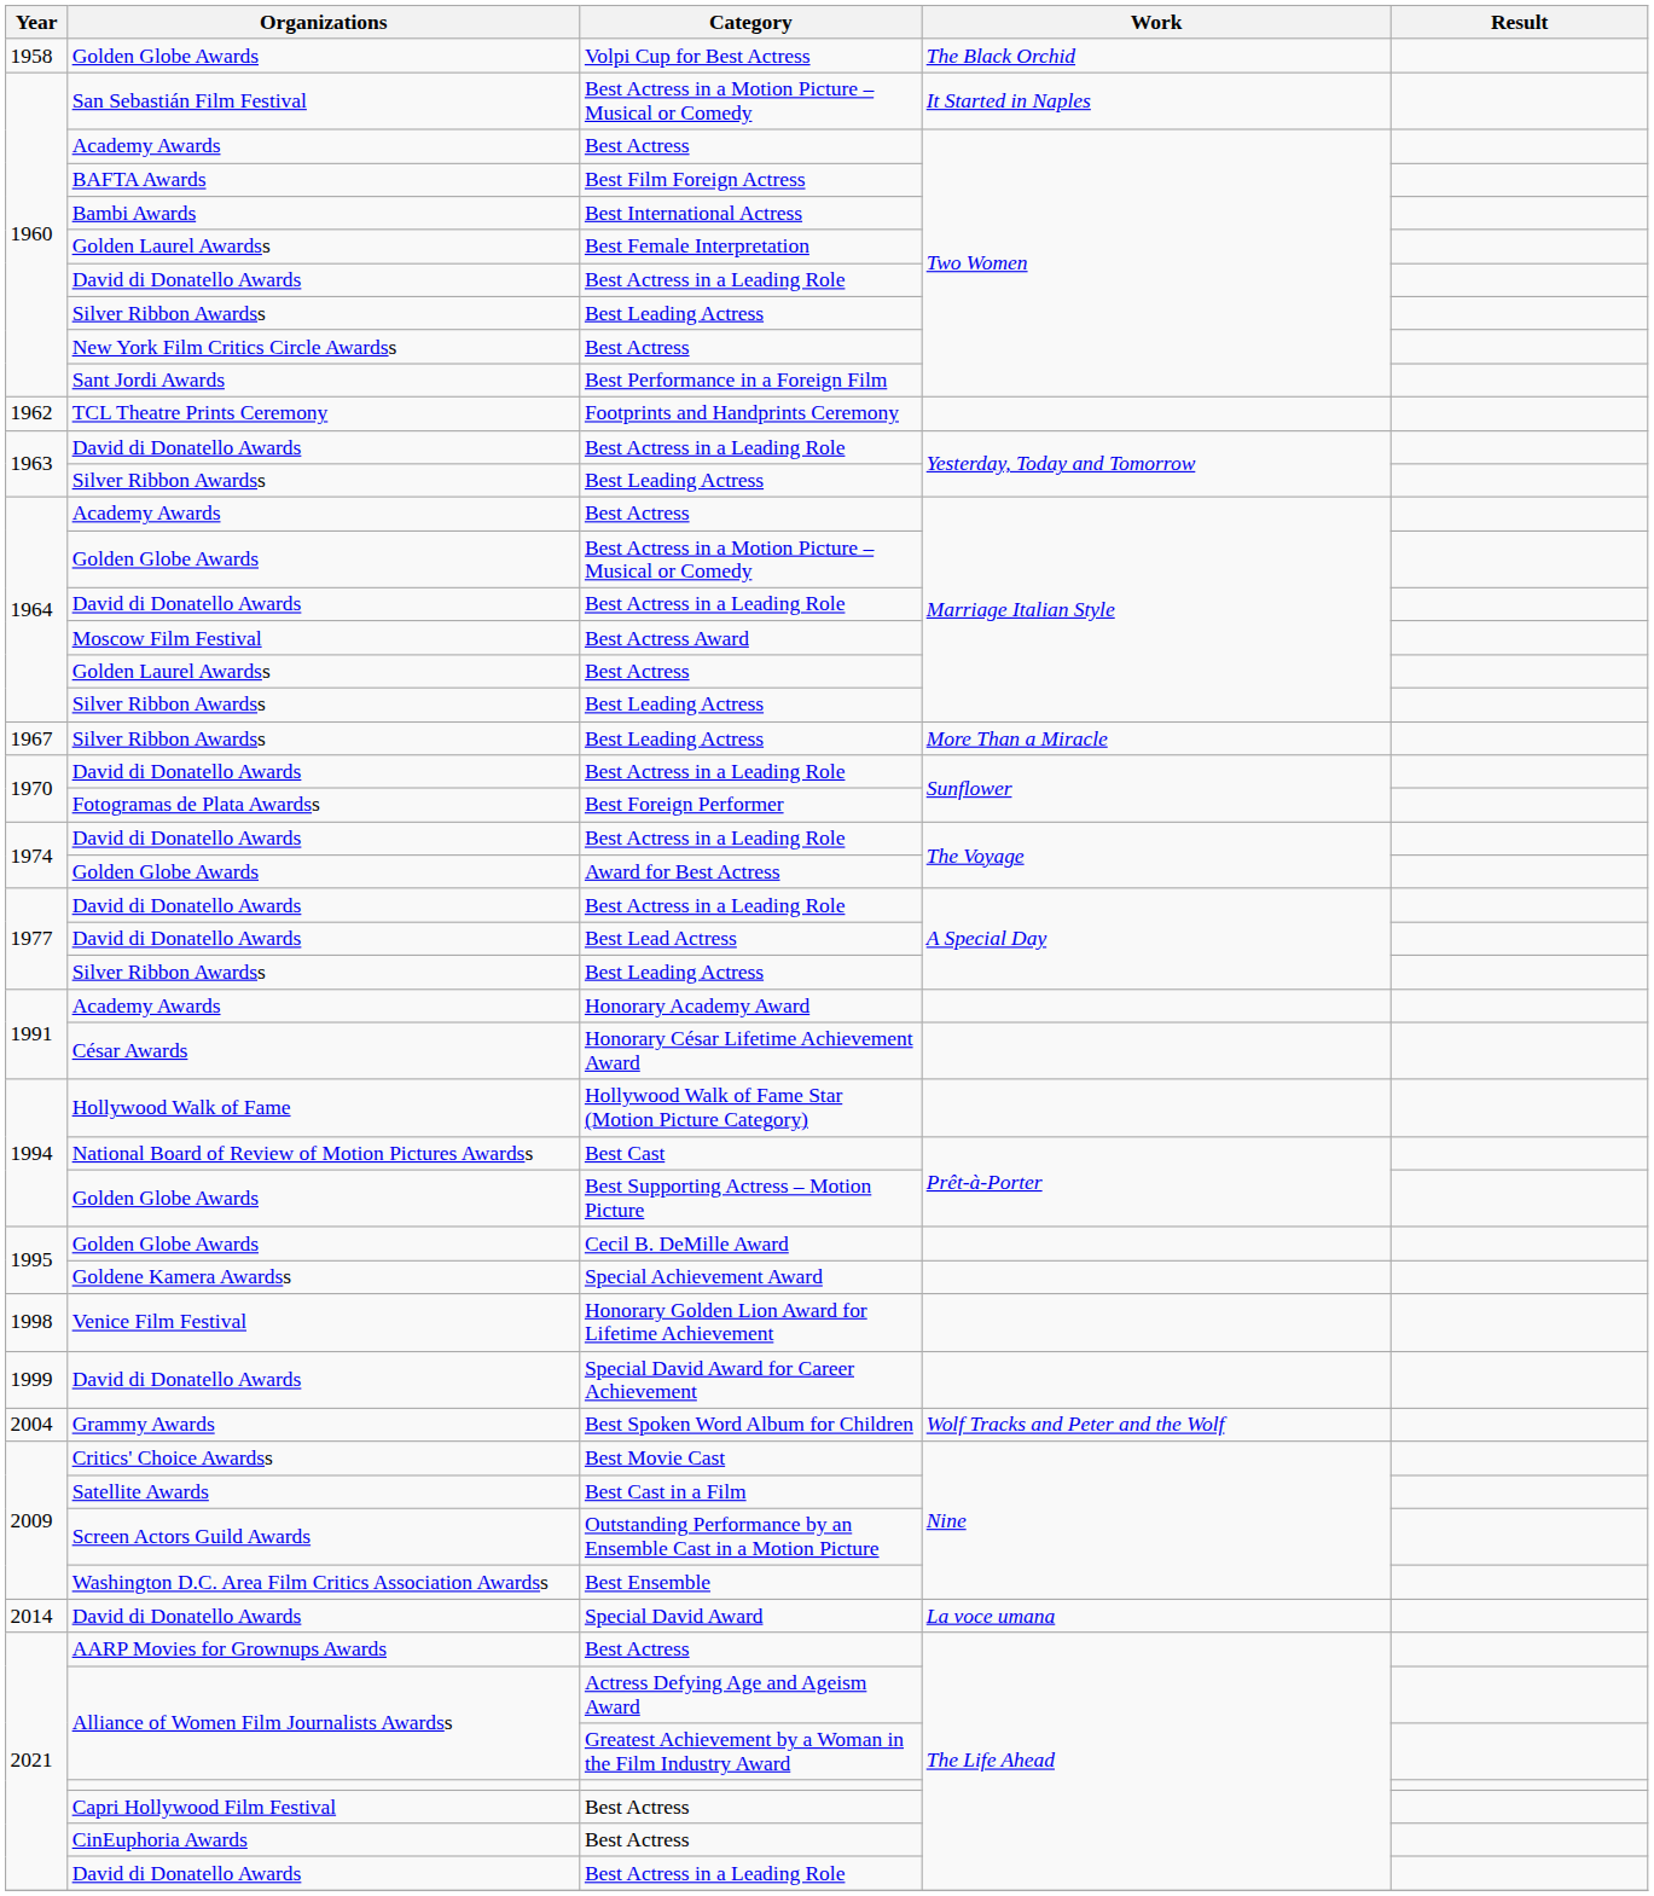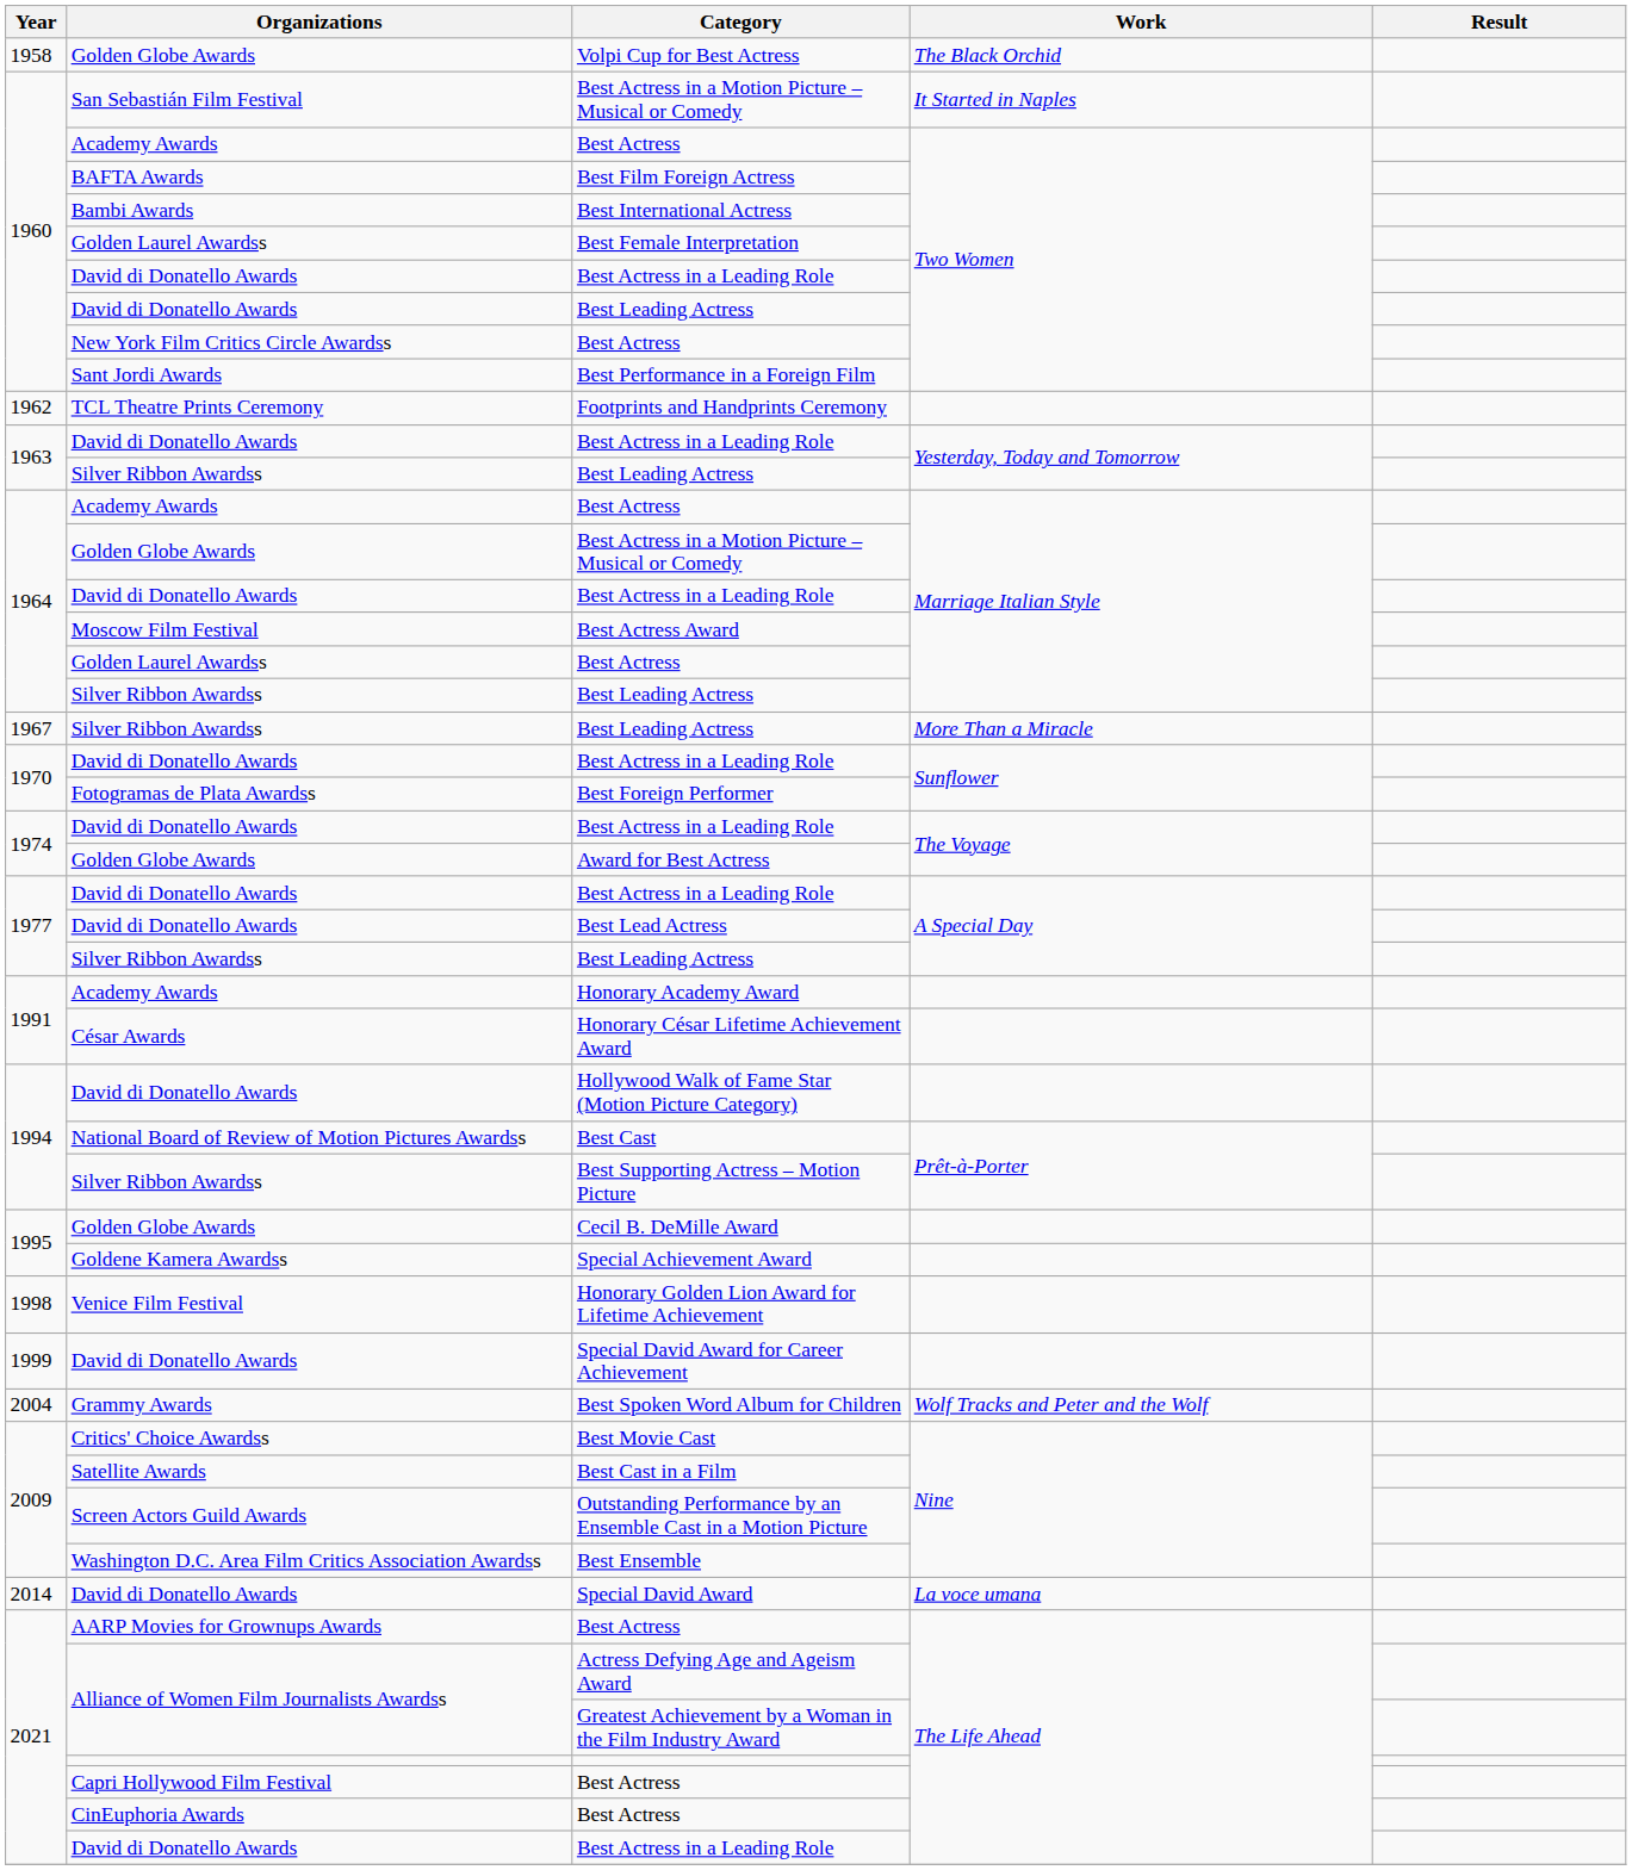 <table class="wikitable sortable">
 <tr>
 <th width=2%>Year</th>
 <th width=24%>Organizations</th>
 <th width=16%>Category</th>
 <th width=22%>Work</th>
 <th width=12%>Result</th>
 </tr>
 <tr>
 <td>1958</td>
 <td><a href='#'>Golden Globe Awards</a></td>
 <td><a href='#'>Volpi Cup for Best Actress</a></td>
 <td><em><a href='#'>The Black Orchid</a></em></td>
 <td></td>
 </tr>
 <tr>
 <td rowspan=9>1960</td>
 <td><a href='#'>San Sebastián Film Festival</a></td>
 <td><a href='#'>Best Actress in a Motion Picture – Musical or Comedy</a></td>
 <td><em><a href='#'>It Started in Naples</a></em></td>
 <td></td>
 </tr>
 <tr>
 <td><a href='#'>Academy Awards</a></td>
 <td><a href='#'>Best Actress</a></td>
 <td rowspan=8><em><a href='#'>Two Women</a></em></td>
 <td></td>
 </tr>
 <tr>
 <td><a href='#'>BAFTA Awards</a></td>
 <td><a href='#'>Best Film Foreign Actress</a></td>
 <td></td>
 </tr>
 <tr>
 <td><a href='#'>Bambi Awards</a></td>
 <td><a href='#'>Best International Actress</a></td>
 <td></td>
 </tr>
 <tr>
 <td><a href='#'>Golden Laurel Awards</a>s</td>
 <td><a href='#'>Best Female Interpretation</a></td>
 <td></td>
 </tr>
 <tr>
 <td><a href='#'>David di Donatello Awards</a></td>
 <td><a href='#'>Best Actress in a Leading Role</a></td>
 <td></td>
 </tr>
 <tr>
-<td><a href='#'>Silver Ribbon Awards</a>s</td>
+<td><a href='#'>David di Donatello Awards</a></td>
 <td><a href='#'>Best Leading Actress</a></td>
 <td></td>
 </tr>
 <tr>
 <td><a href='#'>New York Film Critics Circle Awards</a>s</td>
 <td><a href='#'>Best Actress</a></td>
 <td></td>
 </tr>
 <tr>
 <td><a href='#'>Sant Jordi Awards</a></td>
 <td><a href='#'>Best Performance in a Foreign Film</a></td>
 <td></td>
 </tr>
 <tr>
 <td>1962</td>
 <td><a href='#'>TCL Theatre Prints Ceremony</a></td>
 <td><a href='#'>Footprints and Handprints Ceremony</a></td>
 <td></td>
 <td></td>
 </tr>
 <tr>
 <td rowspan=2>1963</td>
 <td><a href='#'>David di Donatello Awards</a></td>
 <td><a href='#'>Best Actress in a Leading Role</a></td>
 <td rowspan=2><em><a href='#'>Yesterday, Today and Tomorrow</a></em></td>
 <td></td>
 </tr>
 <tr>
 <td><a href='#'>Silver Ribbon Awards</a>s</td>
 <td><a href='#'>Best Leading Actress</a></td>
 <td></td>
 </tr>
 <tr>
 <td rowspan=6>1964</td>
 <td><a href='#'>Academy Awards</a></td>
 <td><a href='#'>Best Actress</a></td>
 <td rowspan=6><em><a href='#'>Marriage Italian Style</a></em></td>
 <td></td>
 </tr>
 <tr>
 <td><a href='#'>Golden Globe Awards</a></td>
 <td><a href='#'>Best Actress in a Motion Picture – Musical or Comedy</a></td>
 <td></td>
 </tr>
 <tr>
 <td><a href='#'>David di Donatello Awards</a></td>
 <td><a href='#'>Best Actress in a Leading Role</a></td>
 <td></td>
 </tr>
 <tr>
 <td><a href='#'>Moscow Film Festival</a></td>
 <td><a href='#'>Best Actress Award</a></td>
 <td></td>
 </tr>
 <tr>
 <td><a href='#'>Golden Laurel Awards</a>s</td>
 <td><a href='#'>Best Actress</a></td>
 <td></td>
 </tr>
 <tr>
 <td><a href='#'>Silver Ribbon Awards</a>s</td>
 <td><a href='#'>Best Leading Actress</a></td>
 <td></td>
 </tr>
 <tr>
 <td>1967</td>
 <td><a href='#'>Silver Ribbon Awards</a>s</td>
 <td><a href='#'>Best Leading Actress</a></td>
 <td><em><a href='#'>More Than a Miracle</a></em></td>
 <td></td>
 </tr>
 <tr>
 <td rowspan=2>1970</td>
 <td><a href='#'>David di Donatello Awards</a></td>
 <td><a href='#'>Best Actress in a Leading Role</a></td>
 <td rowspan=2><em><a href='#'>Sunflower</a></em></td>
 <td></td>
 </tr>
 <tr>
 <td><a href='#'>Fotogramas de Plata Awards</a>s</td>
 <td><a href='#'>Best Foreign Performer</a></td>
 <td></td>
 </tr>
 <tr>
 <td rowspan=2>1974</td>
 <td><a href='#'>David di Donatello Awards</a></td>
 <td><a href='#'>Best Actress in a Leading Role</a></td>
 <td rowspan=2><em><a href='#'>The Voyage</a></em></td>
 <td></td>
 </tr>
 <tr>
 <td><a href='#'>Golden Globe Awards</a></td>
 <td><a href='#'>Award for Best Actress</a></td>
 <td></td>
 </tr>
 <tr>
 <td rowspan=3>1977</td>
 <td><a href='#'>David di Donatello Awards</a></td>
 <td><a href='#'>Best Actress in a Leading Role</a></td>
 <td rowspan=3><em><a href='#'>A Special Day</a></em></td>
 <td></td>
 </tr>
 <tr>
 <td><a href='#'>David di Donatello Awards</a></td>
 <td><a href='#'>Best Lead Actress</a></td>
 <td></td>
 </tr>
 <tr>
 <td><a href='#'>Silver Ribbon Awards</a>s</td>
 <td><a href='#'>Best Leading Actress</a></td>
 <td></td>
 </tr>
 <tr>
 <td rowspan=2>1991</td>
 <td><a href='#'>Academy Awards</a></td>
 <td><a href='#'>Honorary Academy Award</a></td>
 <td></td>
 <td></td>
 </tr>
 <tr>
 <td><a href='#'>César Awards</a></td>
 <td><a href='#'>Honorary César Lifetime Achievement Award</a></td>
 <td></td>
 <td></td>
 </tr>
 <tr>
 <td rowspan=3>1994</td>
-<td><a href='#'>Hollywood Walk of Fame</a></td>
+<td><a href='#'>David di Donatello Awards</a></td>
 <td><a href='#'>Hollywood Walk of Fame Star (Motion Picture Category)</a></td>
 <td></td>
 <td></td>
 </tr>
 <tr>
 <td><a href='#'>National Board of Review of Motion Pictures Awards</a>s</td>
 <td><a href='#'>Best Cast</a></td>
 <td rowspan=2><em><a href='#'>Prêt-à-Porter</a></em></td>
 <td></td>
 </tr>
 <tr>
-<td><a href='#'>Golden Globe Awards</a></td>
+<td><a href='#'>Silver Ribbon Awards</a>s</td>
 <td><a href='#'>Best Supporting Actress – Motion Picture</a></td>
 <td></td>
 </tr>
 <tr>
 <td rowspan=2>1995</td>
 <td><a href='#'>Golden Globe Awards</a></td>
 <td><a href='#'>Cecil B. DeMille Award</a></td>
 <td></td>
 <td></td>
 </tr>
 <tr>
 <td><a href='#'>Goldene Kamera Awards</a>s</td>
 <td><a href='#'>Special Achievement Award</a></td>
 <td></td>
 <td></td>
 </tr>
 <tr>
 <td>1998</td>
 <td><a href='#'>Venice Film Festival</a></td>
 <td><a href='#'>Honorary Golden Lion Award for Lifetime Achievement</a></td>
 <td></td>
 <td></td>
 </tr>
 <tr>
 <td>1999</td>
 <td><a href='#'>David di Donatello Awards</a></td>
 <td><a href='#'>Special David Award for Career Achievement</a></td>
 <td></td>
 <td></td>
 </tr>
 <tr>
 <td rowspan=1>2004</td>
 <td><a href='#'>Grammy Awards</a></td>
 <td><a href='#'>Best Spoken Word Album for Children</a></td>
 <td rowspan=1><em><a href='#'>Wolf Tracks and Peter and the Wolf</a></em></td>
 <td></td>
 </tr>
 <tr>
 <td rowspan=4>2009</td>
 <td><a href='#'>Critics' Choice Awards</a>s</td>
 <td><a href='#'>Best Movie Cast</a></td>
 <td rowspan=4><em><a href='#'>Nine</a></em></td>
 <td></td>
 </tr>
 <tr>
 <td><a href='#'>Satellite Awards</a></td>
 <td><a href='#'>Best Cast in a Film</a></td>
 <td></td>
 </tr>
 <tr>
 <td><a href='#'>Screen Actors Guild Awards</a></td>
 <td><a href='#'>Outstanding Performance by an Ensemble Cast in a Motion Picture</a></td>
 <td></td>
 </tr>
 <tr>
 <td><a href='#'>Washington D.C. Area Film Critics Association Awards</a>s</td>
 <td><a href='#'>Best Ensemble</a></td>
 <td></td>
 </tr>
 <tr>
 <td>2014</td>
 <td><a href='#'>David di Donatello Awards</a></td>
 <td><a href='#'>Special David Award</a></td>
 <td><em><a href='#'>La voce umana</a></em></td>
 <td></td>
 </tr>
 <tr>
 <td rowspan=7>2021</td>
 <td><a href='#'>AARP Movies for Grownups Awards</a></td>
 <td><a href='#'>Best Actress</a></td>
 <td rowspan=7><em><a href='#'>The Life Ahead</a></em></td>
 <td></td>
 </tr>
 <tr>
 <td rowspan=2><a href='#'>Alliance of Women Film Journalists Awards</a>s</td>
 <td><a href='#'>Actress Defying Age and Ageism Award</a></td>
 <td></td>
 </tr>
 <tr>
 <td><a href='#'>Greatest Achievement by a Woman in the Film Industry Award</a></td>
 <td></td>
 </tr>
 <tr>
 <td></td>
 <td></td>
 <td></td>
 </tr>
 <tr>
 <td><a href='#'>Capri Hollywood Film Festival</a></td>
 <td>Best Actress</td>
 <td></td>
 </tr>
 <tr>
 <td><a href='#'>CinEuphoria Awards</a></td>
 <td>Best Actress</td>
 <td></td>
 </tr>
 <tr>
 <td><a href='#'>David di Donatello Awards</a></td>
 <td><a href='#'>Best Actress in a Leading Role</a></td>
 <td></td>
 </tr>
 <tr>
 </tr>
 </table>
